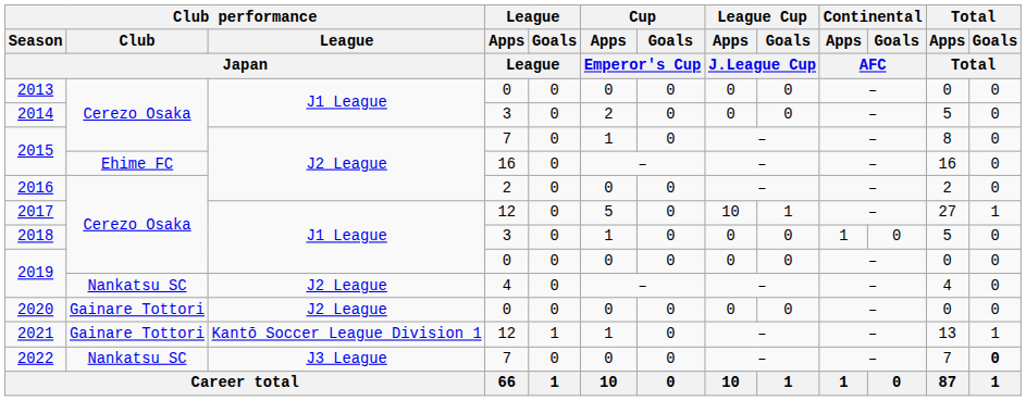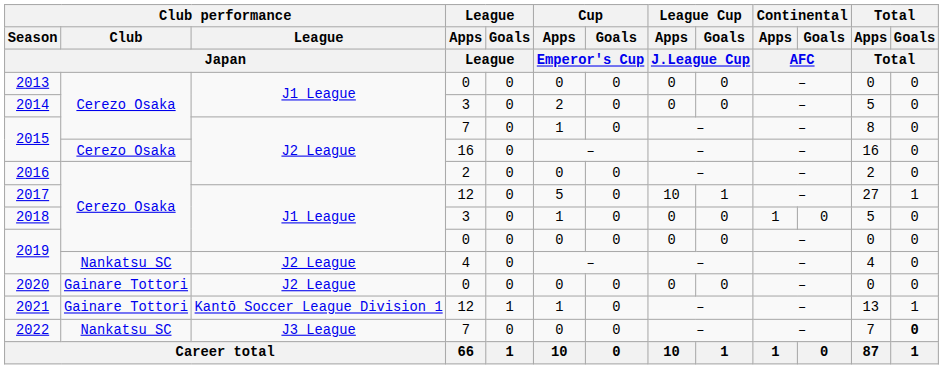 <table class="wikitable" style="text-align:center">
 <tr>
 <th colspan=3>Club performance</th>
 <th colspan=2>League</th>
 <th colspan=2>Cup</th>
 <th colspan=2>League Cup</th>
 <th colspan=2>Continental</th>
 <th colspan=2>Total</th>
 </tr>
 <tr>
 <th>Season</th>
 <th>Club</th>
 <th>League</th>
 <th>Apps</th>
 <th>Goals</th>
 <th>Apps</th>
 <th>Goals</th>
 <th>Apps</th>
 <th>Goals</th>
 <th>Apps</th>
 <th>Goals</th>
 <th>Apps</th>
 <th>Goals</th>
 </tr>
 <tr>
 <th colspan=3>Japan</th>
 <th colspan=2>League</th>
 <th colspan=2><a href='#'>Emperor's Cup</a></th>
 <th colspan=2><a href='#'>J.League Cup</a></th>
 <th colspan=2><a href='#'>AFC</a></th>
 <th colspan=2>Total</th>
 </tr>
 <tr>
 <td><a href='#'>2013</a></td>
 <td rowspan="3"><a href='#'>Cerezo Osaka</a></td>
 <td rowspan="2"><a href='#'>J1 League</a></td>
 <td>0</td>
 <td>0</td>
 <td>0</td>
 <td>0</td>
 <td>0</td>
 <td>0</td>
 <td colspan="2">–</td>
 <td>0</td>
 <td>0</td>
 </tr>
 <tr>
 <td><a href='#'>2014</a></td>
 <td>3</td>
 <td>0</td>
 <td>2</td>
 <td>0</td>
 <td>0</td>
 <td>0</td>
 <td colspan="2">–</td>
 <td>5</td>
 <td>0</td>
 </tr>
 <tr>
 <td rowspan="2"><a href='#'>2015</a></td>
 <td rowspan="3"><a href='#'>J2 League</a></td>
 <td>7</td>
 <td>0</td>
 <td>1</td>
 <td>0</td>
 <td colspan="2">–</td>
 <td colspan="2">–</td>
 <td>8</td>
 <td>0</td>
 </tr>
 <tr>
-<td><a href='#'>Ehime FC</a></td>
+<td><a href='#'>Cerezo Osaka</a></td>
 <td>16</td>
 <td>0</td>
 <td colspan="2">–</td>
 <td colspan="2">–</td>
 <td colspan="2">–</td>
 <td>16</td>
 <td>0</td>
 </tr>
 <tr>
 <td><a href='#'>2016</a></td>
 <td rowspan="4"><a href='#'>Cerezo Osaka</a></td>
 <td>2</td>
 <td>0</td>
 <td>0</td>
 <td>0</td>
 <td colspan="2">–</td>
 <td colspan="2">–</td>
 <td>2</td>
 <td>0</td>
 </tr>
 <tr>
 <td><a href='#'>2017</a></td>
 <td rowspan="3"><a href='#'>J1 League</a></td>
 <td>12</td>
 <td>0</td>
 <td>5</td>
 <td>0</td>
 <td>10</td>
 <td>1</td>
 <td colspan="2">–</td>
 <td>27</td>
 <td>1</td>
 </tr>
 <tr>
 <td><a href='#'>2018</a></td>
 <td>3</td>
 <td>0</td>
 <td>1</td>
 <td>0</td>
 <td>0</td>
 <td>0</td>
 <td>1</td>
 <td>0</td>
 <td>5</td>
 <td>0</td>
 </tr>
 <tr>
 <td rowspan="2"><a href='#'>2019</a></td>
 <td>0</td>
 <td>0</td>
 <td>0</td>
 <td>0</td>
 <td>0</td>
 <td>0</td>
 <td colspan="2">–</td>
 <td>0</td>
 <td>0</td>
 </tr>
 <tr>
 <td><a href='#'>Nankatsu SC</a></td>
 <td><a href='#'>J2 League</a></td>
 <td>4</td>
 <td>0</td>
 <td colspan="2">–</td>
 <td colspan="2">–</td>
 <td colspan="2">–</td>
 <td>4</td>
 <td>0</td>
 </tr>
 <tr>
 <td><a href='#'>2020</a></td>
 <td><a href='#'>Gainare Tottori</a></td>
 <td><a href='#'>J2 League</a></td>
 <td>0</td>
 <td>0</td>
 <td>0</td>
 <td>0</td>
 <td>0</td>
 <td>0</td>
 <td colspan="2">–</td>
 <td>0</td>
 <td>0</td>
 </tr>
 <tr>
 <td><a href='#'>2021</a></td>
 <td><a href='#'>Gainare Tottori</a></td>
 <td><a href='#'>Kantō Soccer League Division 1</a></td>
 <td>12</td>
 <td>1</td>
 <td>1</td>
 <td>0</td>
 <td colspan="2">–</td>
 <td colspan="2">–</td>
 <td>13</td>
 <td>1</td>
 </tr>
 <tr>
 <td><a href='#'>2022</a></td>
 <td><a href='#'>Nankatsu SC</a></td>
 <td><a href='#'>J3 League</a></td>
 <td>7</td>
 <td>0</td>
 <td>0</td>
 <td>0</td>
 <td colspan="2">–</td>
 <td colspan="2">–</td>
 <td>7</td>
 <td><strong>0</strong></td>
 </tr>
 <tr>
 <th colspan=3>Career total</th>
 <th>66</th>
 <th>1</th>
 <th>10</th>
 <th>0</th>
 <th>10</th>
 <th>1</th>
 <th>1</th>
 <th>0</th>
 <th>87</th>
 <th>1</th>
 </tr>
 </table>
